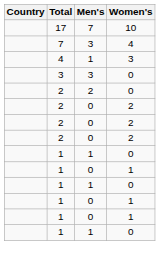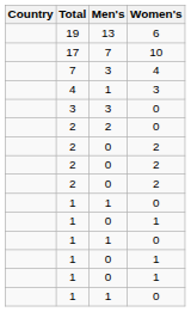 <table class="wikitable sortable" style="text-align:center">
 <tr>
 <th>Country</th>
 <th>Total</th>
 <th>Men's</th>
 <th>Women's</th>
+</tr>
+<tr>
+<td align=left></td>
+<td>19</td>
+<td>13</td>
+<td>6</td>
 </tr>
 <tr>
 <td align=left></td>
 <td>17</td>
 <td>7</td>
 <td>10</td>
 </tr>
 <tr>
 <td align=left></td>
 <td>7</td>
 <td>3</td>
 <td>4</td>
 </tr>
 <tr>
 <td align=left></td>
 <td>4</td>
 <td>1</td>
 <td>3</td>
 </tr>
 <tr>
 <td align=left></td>
 <td>3</td>
 <td>3</td>
 <td>0</td>
 </tr>
 <tr>
 <td align=left></td>
 <td>2</td>
 <td>2</td>
 <td>0</td>
 </tr>
 <tr>
 <td align=left></td>
 <td>2</td>
 <td>0</td>
 <td>2</td>
 </tr>
 <tr>
 <td align=left></td>
 <td>2</td>
 <td>0</td>
 <td>2</td>
 </tr>
 <tr>
 <td align=left></td>
 <td>2</td>
 <td>0</td>
 <td>2</td>
 </tr>
 <tr>
 <td align=left></td>
 <td>1</td>
 <td>1</td>
 <td>0</td>
 </tr>
 <tr>
 <td align=left></td>
 <td>1</td>
 <td>0</td>
 <td>1</td>
 </tr>
 <tr>
 <td align=left></td>
 <td>1</td>
 <td>1</td>
 <td>0</td>
 </tr>
 <tr>
 <td align=left></td>
 <td>1</td>
 <td>0</td>
 <td>1</td>
 </tr>
 <tr>
 <td align=left></td>
 <td>1</td>
 <td>0</td>
 <td>1</td>
 </tr>
 <tr>
 <td align=left></td>
 <td>1</td>
 <td>1</td>
 <td>0</td>
 </tr>
 </table>
